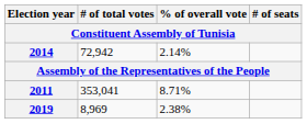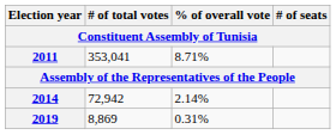 <table class="wikitable">
 <tr>
 <th>Election year</th>
 <th># of total votes</th>
 <th>% of overall vote</th>
 <th># of seats</th>
 </tr>
 <tr>
 <th colspan=4><a href='#'>Constituent Assembly of Tunisia</a></th>
 </tr>
 <tr>
+<th><a href='#'>2011</a></th>
+<td>353,041</td>
+<td>8.71%</td>
+<td></td>
+</tr>
+<tr>
+<th colspan=4><a href='#'>Assembly of the Representatives of the People</a></th>
+</tr>
+<tr>
 <th><a href='#'>2014</a></th>
 <td>72,942</td>
 <td>2.14%</td>
 <td></td>
 </tr>
 <tr>
-<th colspan=4><a href='#'>Assembly of the Representatives of the People</a></th>
-</tr>
-<tr>
-<th><a href='#'>2011</a></th>
-<td>353,041</td>
-<td>8.71%</td>
-<td></td>
-</tr>
-<tr>
 <th><a href='#'>2019</a></th>
-<td>8,969</td>
-<td>2.38%</td>
+<td>8,869</td>
+<td>0.31%</td>
 <td></td>
 </tr>
 </table>
